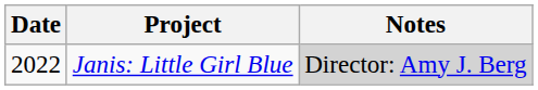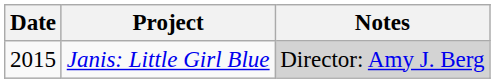 <table class="wikitable">
 <tr>
 <th>Date</th>
 <th>Project</th>
 <th>Notes</th>
 </tr>
 <tr>
-<td>2022</td>
+<td>2015</td>
 <td><em><a href='#'>Janis: Little Girl Blue</a></em></td>
 <td style="background: lightgrey;">Director: <a href='#'>Amy J. Berg</a></td>
 </tr>
 </table>
